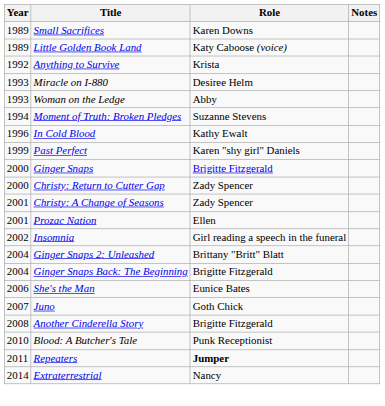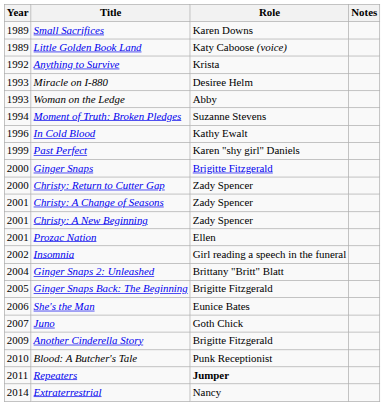 <table class="wikitable sortable">
 <tr>
 <th>Year</th>
 <th>Title</th>
 <th>Role</th>
 <th class="unsortable">Notes</th>
 </tr>
 <tr>
 <td>1989</td>
 <td><em><a href='#'>Small Sacrifices</a></em></td>
 <td>Karen Downs</td>
 <td></td>
 </tr>
 <tr>
 <td>1989</td>
 <td><em><a href='#'>Little Golden Book Land</a></em></td>
 <td>Katy Caboose <em>(voice)</em></td>
 <td></td>
 </tr>
 <tr>
 <td>1992</td>
 <td><em><a href='#'>Anything to Survive</a></em></td>
 <td>Krista</td>
 <td></td>
 </tr>
 <tr>
 <td>1993</td>
 <td><em>Miracle on I-880</em></td>
 <td>Desiree Helm</td>
 <td></td>
 </tr>
 <tr>
 <td>1993</td>
 <td><em>Woman on the Ledge</em></td>
 <td>Abby</td>
 <td></td>
 </tr>
 <tr>
 <td>1994</td>
 <td><em><a href='#'>Moment of Truth: Broken Pledges</a></em></td>
 <td>Suzanne Stevens</td>
 <td></td>
 </tr>
 <tr>
 <td>1996</td>
 <td><em><a href='#'>In Cold Blood</a></em></td>
 <td>Kathy Ewalt</td>
 <td></td>
 </tr>
 <tr>
 <td>1999</td>
 <td><em><a href='#'>Past Perfect</a></em></td>
 <td>Karen "shy girl" Daniels</td>
 <td></td>
 </tr>
 <tr>
 <td>2000</td>
 <td><em><a href='#'>Ginger Snaps</a></em></td>
 <td><a href='#'>Brigitte Fitzgerald</a></td>
 <td></td>
 </tr>
 <tr>
 <td>2000</td>
 <td><em><a href='#'>Christy: Return to Cutter Gap</a></em></td>
 <td>Zady Spencer</td>
 <td></td>
 </tr>
 <tr>
 <td>2001</td>
 <td><em><a href='#'>Christy: A Change of Seasons</a></em></td>
 <td>Zady Spencer</td>
 <td></td>
 </tr>
 <tr>
 <td>2001</td>
+<td><em><a href='#'>Christy: A New Beginning</a></em></td>
+<td>Zady Spencer</td>
+<td></td>
+</tr>
+<tr>
+<td>2001</td>
 <td><em><a href='#'>Prozac Nation</a></em></td>
 <td>Ellen</td>
 <td></td>
 </tr>
 <tr>
 <td>2002</td>
 <td><em><a href='#'>Insomnia</a></em></td>
 <td>Girl reading a speech in the funeral</td>
 <td></td>
 </tr>
 <tr>
 <td>2004</td>
 <td><em><a href='#'>Ginger Snaps 2: Unleashed</a></em></td>
 <td>Brittany "Britt" Blatt</td>
 <td></td>
 </tr>
 <tr>
-<td>2004</td>
+<td>2005</td>
 <td><em><a href='#'>Ginger Snaps Back: The Beginning</a></em></td>
 <td>Brigitte Fitzgerald</td>
 <td></td>
 </tr>
 <tr>
 <td>2006</td>
 <td><em><a href='#'>She's the Man</a></em></td>
 <td>Eunice Bates</td>
 <td></td>
 </tr>
 <tr>
 <td>2007</td>
 <td><em><a href='#'>Juno</a></em></td>
 <td>Goth Chick</td>
 <td></td>
 </tr>
 <tr>
-<td>2008</td>
+<td>2009</td>
 <td><em><a href='#'>Another Cinderella Story</a></em></td>
 <td>Brigitte Fitzgerald</td>
 <td></td>
 </tr>
 <tr>
 <td>2010</td>
 <td><em>Blood: A Butcher's Tale</em></td>
 <td>Punk Receptionist</td>
 <td></td>
 </tr>
 <tr>
 <td>2011</td>
 <td><em><a href='#'>Repeaters</a></em></td>
 <td><strong>Jumper</strong></td>
 <td></td>
 </tr>
 <tr>
 <td>2014</td>
 <td><em><a href='#'>Extraterrestrial</a></em></td>
 <td>Nancy</td>
 <td></td>
 </tr>
 </table>
